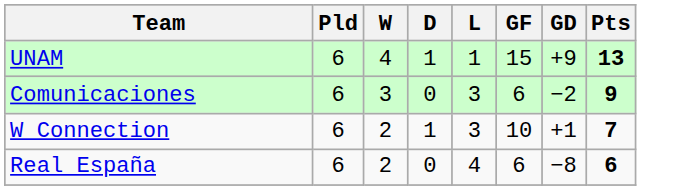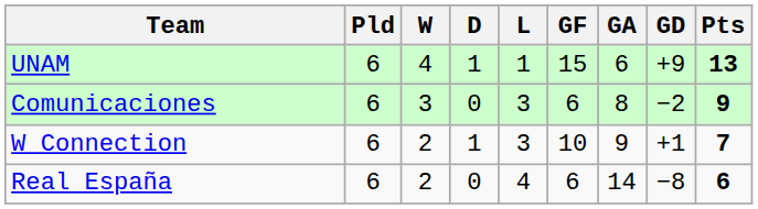 <table class="wikitable" style="text-align: center;">
 <tr>
 <th width="175">Team</th>
 <th width="20">Pld</th>
 <th width="20">W</th>
 <th width="20">D</th>
 <th width="20">L</th>
 <th width="20">GF</th>
+<th width="20">GA</th>
 <th width="20">GD</th>
 <th width="20">Pts</th>
 </tr>
 <tr bgcolor=#ccffcc>
 <td align=left> <a href='#'>UNAM</a></td>
 <td>6</td>
 <td>4</td>
 <td>1</td>
 <td>1</td>
 <td>15</td>
+<td>6</td>
 <td>+9</td>
 <td><strong>13</strong></td>
 </tr>
 <tr bgcolor=#ccffcc>
 <td align=left> <a href='#'>Comunicaciones</a></td>
 <td>6</td>
 <td>3</td>
 <td>0</td>
 <td>3</td>
 <td>6</td>
+<td>8</td>
 <td>−2</td>
 <td><strong>9</strong></td>
 </tr>
 <tr>
 <td align=left> <a href='#'>W Connection</a></td>
 <td>6</td>
 <td>2</td>
 <td>1</td>
 <td>3</td>
 <td>10</td>
+<td>9</td>
 <td>+1</td>
 <td><strong>7</strong></td>
 </tr>
 <tr>
 <td align=left> <a href='#'>Real España</a></td>
 <td>6</td>
 <td>2</td>
 <td>0</td>
 <td>4</td>
 <td>6</td>
+<td>14</td>
 <td>−8</td>
 <td><strong>6</strong></td>
 </tr>
 </table>
